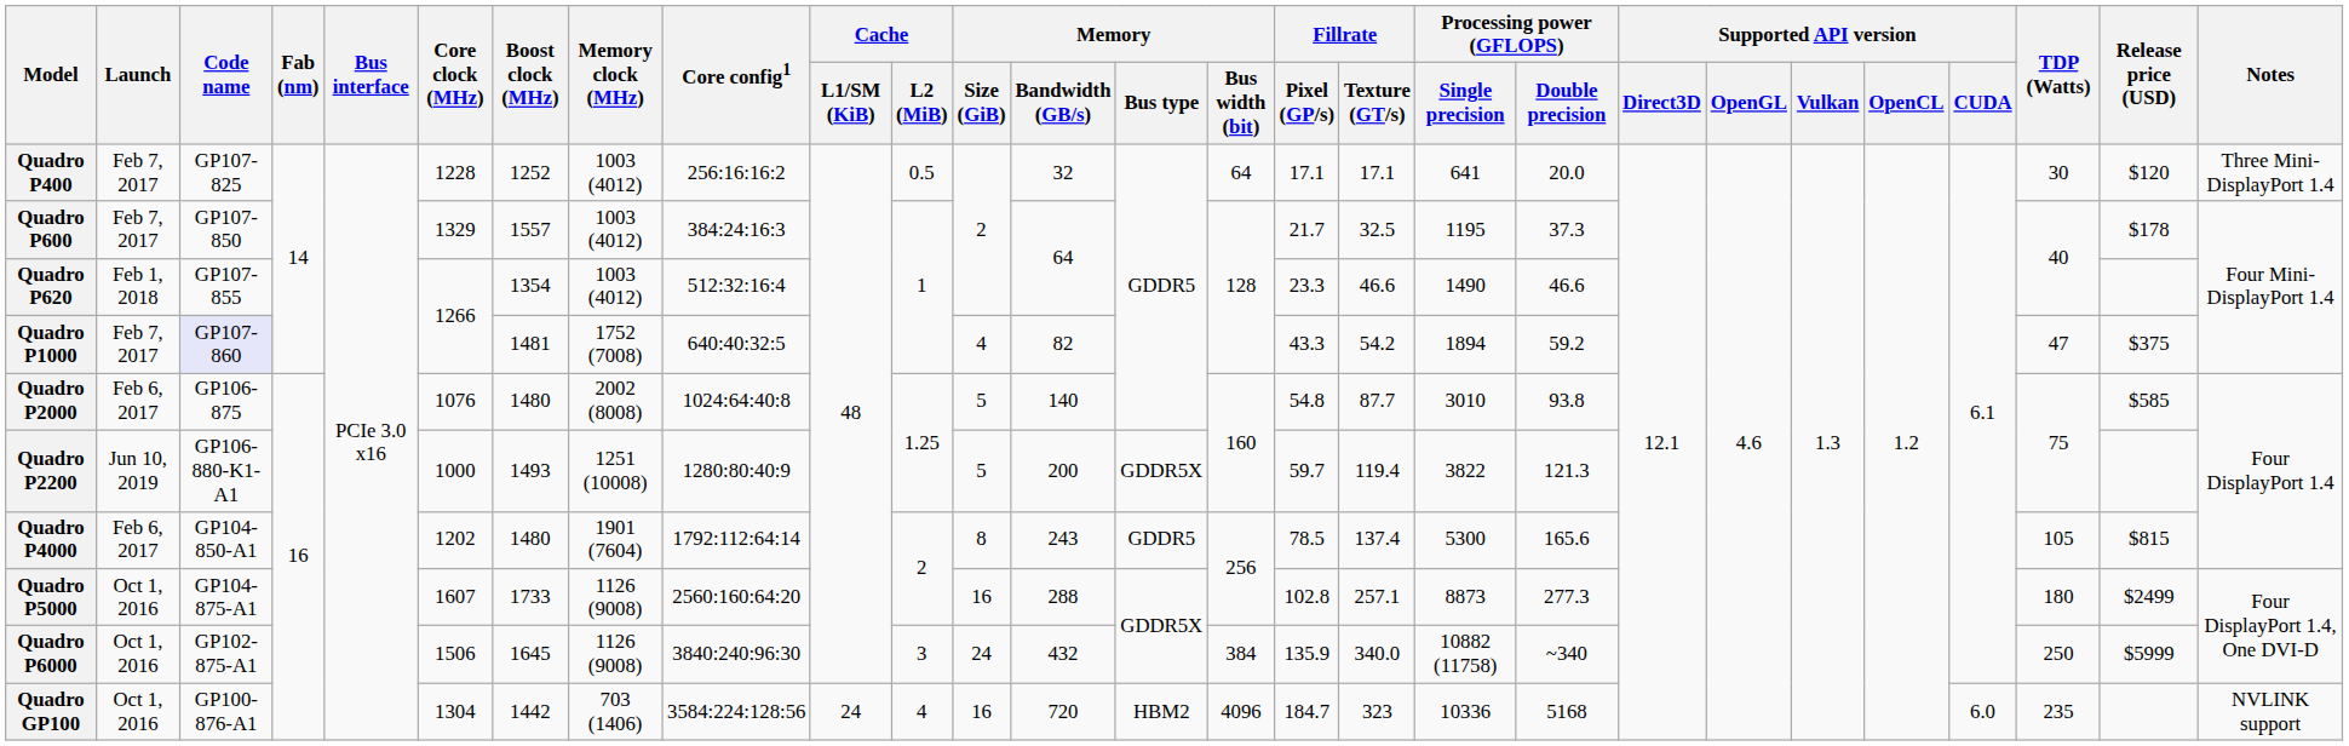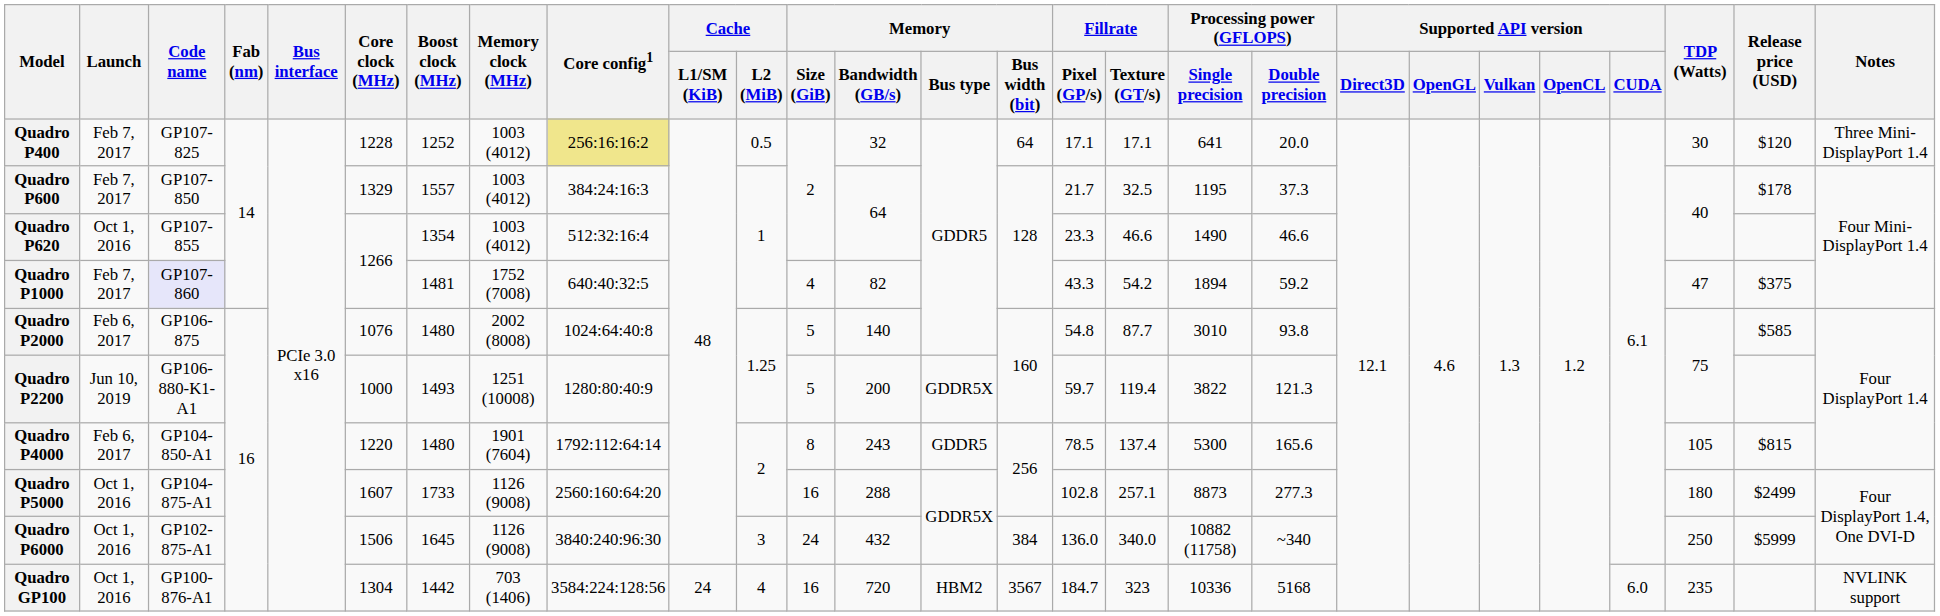 <table class="mw-datatable wikitable sortable sort-under" style="font-size:85%; text-align:center;">
 <tr>
 <th rowspan=2>Model</th>
 <th rowspan="2">Launch</th>
 <th rowspan=2><a href='#'>Code name</a></th>
 <th rowspan=2>Fab<br>(<a href='#'>nm</a>)</th>
 <th rowspan=2><a href='#'>Bus</a> <a href='#'>interface</a></th>
 <th rowspan=2>Core clock<br>(<a href='#'>MHz</a>)</th>
 <th rowspan=2>Boost clock<br>(<a href='#'>MHz</a>)</th>
 <th rowspan=2>Memory clock<br>(<a href='#'>MHz</a>)</th>
 <th rowspan="2">Core config<sup>1</sup></th>
 <th colspan="2"><a href='#'>Cache</a></th>
 <th colspan="4">Memory</th>
 <th colspan="2"><a href='#'>Fillrate</a></th>
 <th colspan="2">Processing power (<a href='#'>GFLOPS</a>)</th>
 <th colspan="5">Supported <a href='#'>API</a> version</th>
 <th rowspan=2><a href='#'>TDP</a> (Watts)</th>
 <th rowspan="2">Release price (USD)</th>
 <th rowspan="2">Notes</th>
 </tr>
 <tr>
 <th>L1/SM (<a href='#'>KiB</a>)</th>
 <th>L2<br>(<a href='#'>MiB</a>)</th>
 <th>Size<br>(<a href='#'>GiB</a>)</th>
 <th>Bandwidth<br>(<a href='#'>GB/s</a>)</th>
 <th>Bus type</th>
 <th>Bus width<br>(<a href='#'>bit</a>)</th>
 <th>Pixel<br>(<a href='#'>GP</a>/s)</th>
 <th>Texture<br>(<a href='#'>GT</a>/s)</th>
 <th><a href='#'>Single precision</a></th>
 <th><a href='#'>Double precision</a></th>
 <th><a href='#'>Direct3D</a></th>
 <th><a href='#'>OpenGL</a></th>
 <th><a href='#'>Vulkan</a></th>
 <th><a href='#'>OpenCL</a></th>
 <th><a href='#'>CUDA</a></th>
 </tr>
 <tr>
 <th>Quadro P400</th>
 <td>Feb 7, 2017</td>
 <td>GP107-825</td>
 <td rowspan=4>14</td>
 <td rowspan="10">PCIe 3.0 x16</td>
 <td>1228</td>
 <td>1252</td>
 <td>1003<br>(4012)</td>
-<td>256:16:16:2</td>
+<td style="background: khaki;">256:16:16:2</td>
 <td rowspan="9">48</td>
 <td>0.5</td>
 <td rowspan="3">2</td>
 <td>32</td>
 <td rowspan="5">GDDR5</td>
 <td>64</td>
 <td>17.1</td>
 <td>17.1</td>
 <td>641</td>
 <td>20.0</td>
 <td rowspan="10">12.1</td>
 <td rowspan="10">4.6</td>
 <td rowspan="10">1.3</td>
 <td rowspan="10">1.2</td>
 <td rowspan="9">6.1</td>
 <td>30</td>
 <td>$120</td>
 <td>Three Mini-DisplayPort 1.4</td>
 </tr>
 <tr>
 <th>Quadro P600</th>
 <td>Feb 7, 2017</td>
 <td>GP107-850</td>
 <td>1329</td>
 <td>1557</td>
 <td>1003<br>(4012)</td>
 <td>384:24:16:3</td>
 <td rowspan="3">1</td>
 <td rowspan="2">64</td>
 <td rowspan="3">128</td>
 <td>21.7</td>
 <td>32.5</td>
 <td>1195</td>
 <td>37.3</td>
 <td rowspan="2">40</td>
 <td>$178</td>
 <td rowspan="3">Four Mini-DisplayPort 1.4</td>
 </tr>
 <tr>
 <th>Quadro P620</th>
-<td>Feb 1, 2018</td>
+<td>Oct 1, 2016</td>
 <td>GP107-855</td>
 <td rowspan="2">1266</td>
 <td>1354</td>
 <td>1003<br>(4012)</td>
 <td>512:32:16:4</td>
 <td>23.3</td>
 <td>46.6</td>
 <td>1490</td>
 <td>46.6</td>
 <td></td>
 </tr>
 <tr>
 <th>Quadro P1000</th>
 <td>Feb 7, 2017</td>
 <td style="background: lavender;">GP107-860</td>
 <td>1481</td>
 <td>1752<br>(7008)</td>
 <td>640:40:32:5</td>
 <td>4</td>
 <td>82</td>
 <td>43.3</td>
 <td>54.2</td>
 <td>1894</td>
 <td>59.2</td>
 <td>47</td>
 <td>$375</td>
 </tr>
 <tr>
 <th>Quadro P2000</th>
 <td>Feb 6, 2017</td>
 <td>GP106-875</td>
 <td rowspan="6">16</td>
 <td>1076</td>
 <td>1480</td>
 <td>2002<br>(8008)</td>
 <td>1024:64:40:8</td>
 <td rowspan="2">1.25</td>
 <td>5</td>
 <td>140</td>
 <td rowspan="2">160</td>
 <td>54.8</td>
 <td>87.7</td>
 <td>3010</td>
 <td>93.8</td>
 <td rowspan="2">75</td>
 <td>$585</td>
 <td rowspan="3">Four DisplayPort 1.4</td>
 </tr>
 <tr>
 <th>Quadro P2200</th>
 <td>Jun 10, 2019</td>
 <td>GP106-880-K1-A1</td>
 <td>1000</td>
 <td>1493</td>
 <td>1251<br>(10008)</td>
 <td>1280:80:40:9</td>
 <td>5</td>
 <td>200</td>
 <td>GDDR5X</td>
 <td>59.7</td>
 <td>119.4</td>
 <td>3822</td>
 <td>121.3</td>
 <td></td>
 </tr>
 <tr>
 <th>Quadro P4000</th>
 <td>Feb 6, 2017</td>
 <td>GP104-850-A1</td>
-<td>1202</td>
+<td>1220</td>
 <td>1480</td>
 <td>1901<br>(7604)</td>
 <td>1792:112:64:14</td>
 <td rowspan="2">2</td>
 <td>8</td>
 <td>243</td>
 <td>GDDR5</td>
 <td rowspan="2">256</td>
 <td>78.5</td>
 <td>137.4</td>
 <td>5300</td>
 <td>165.6</td>
 <td>105</td>
 <td>$815</td>
 </tr>
 <tr>
 <th>Quadro P5000</th>
 <td>Oct 1, 2016</td>
 <td>GP104-875-A1</td>
 <td>1607</td>
 <td>1733</td>
 <td>1126<br>(9008)</td>
 <td>2560:160:64:20</td>
 <td>16</td>
 <td>288</td>
 <td rowspan="2">GDDR5X</td>
 <td>102.8</td>
 <td>257.1</td>
 <td>8873</td>
 <td>277.3</td>
 <td>180</td>
 <td>$2499</td>
 <td rowspan="2">Four DisplayPort 1.4, One DVI-D</td>
 </tr>
 <tr>
 <th>Quadro P6000</th>
 <td>Oct 1, 2016</td>
 <td>GP102-875-A1</td>
 <td>1506</td>
 <td>1645</td>
 <td>1126<br>(9008)</td>
 <td>3840:240:96:30</td>
 <td>3</td>
 <td>24</td>
 <td>432</td>
 <td>384</td>
-<td>135.9</td>
+<td>136.0</td>
 <td>340.0</td>
 <td>10882 (11758)</td>
 <td>~340</td>
 <td>250</td>
 <td>$5999</td>
 </tr>
 <tr>
 <th>Quadro GP100</th>
 <td>Oct 1, 2016</td>
 <td>GP100-876-A1</td>
 <td>1304</td>
 <td>1442</td>
 <td>703 (1406)</td>
 <td>3584:224:128:56</td>
 <td>24</td>
 <td>4</td>
 <td>16</td>
 <td>720</td>
 <td>HBM2</td>
-<td>4096</td>
+<td>3567</td>
 <td>184.7</td>
 <td>323</td>
 <td>10336</td>
 <td>5168</td>
 <td>6.0</td>
 <td>235</td>
 <td></td>
 <td>NVLINK support</td>
 </tr>
 </table>
